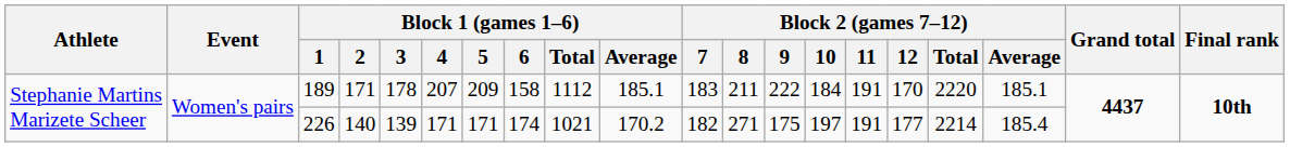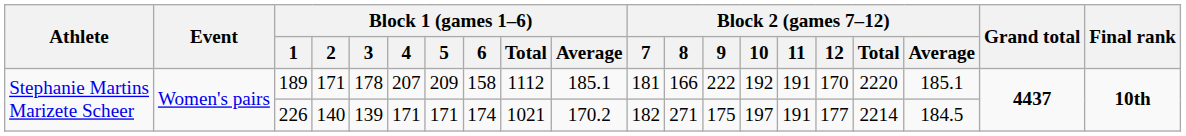 <table class="wikitable" style="font-size:90%">
 <tr>
 <th rowspan=2>Athlete</th>
 <th rowspan=2>Event</th>
 <th colspan=8>Block 1 (games 1–6)</th>
 <th colspan=8>Block 2 (games 7–12)</th>
 <th rowspan=2>Grand total</th>
 <th rowspan=2>Final rank</th>
 </tr>
 <tr>
 <th>1</th>
 <th>2</th>
 <th>3</th>
 <th>4</th>
 <th>5</th>
 <th>6</th>
 <th>Total</th>
 <th>Average</th>
 <th>7</th>
 <th>8</th>
 <th>9</th>
 <th>10</th>
 <th>11</th>
 <th>12</th>
 <th>Total</th>
 <th>Average</th>
 </tr>
 <tr>
 <td rowspan=2><a href='#'>Stephanie Martins</a> <br> <a href='#'>Marizete Scheer</a></td>
 <td rowspan=2><a href='#'>Women's pairs</a></td>
 <td align=center>189</td>
 <td align=center>171</td>
 <td align=center>178</td>
 <td align=center>207</td>
 <td align=center>209</td>
 <td align=center>158</td>
 <td align=center>1112</td>
 <td align=center>185.1</td>
-<td align=center>183</td>
-<td align=center>211</td>
+<td align=center>181</td>
+<td align=center>166</td>
 <td align=center>222</td>
-<td align=center>184</td>
+<td align=center>192</td>
 <td align=center>191</td>
 <td align=center>170</td>
 <td align=center>2220</td>
 <td align=center>185.1</td>
 <td align=center rowspan=2><strong>4437</strong></td>
 <td align=center rowspan=2><strong>10th</strong></td>
 </tr>
 <tr>
 <td align=center>226</td>
 <td align=center>140</td>
 <td align=center>139</td>
 <td align=center>171</td>
 <td align=center>171</td>
 <td align=center>174</td>
 <td align=center>1021</td>
 <td align=center>170.2</td>
 <td align=center>182</td>
 <td align=center>271</td>
 <td align=center>175</td>
 <td align=center>197</td>
 <td align=center>191</td>
 <td align=center>177</td>
 <td align=center>2214</td>
-<td align=center>185.4</td>
+<td align=center>184.5</td>
 </tr>
 </table>
